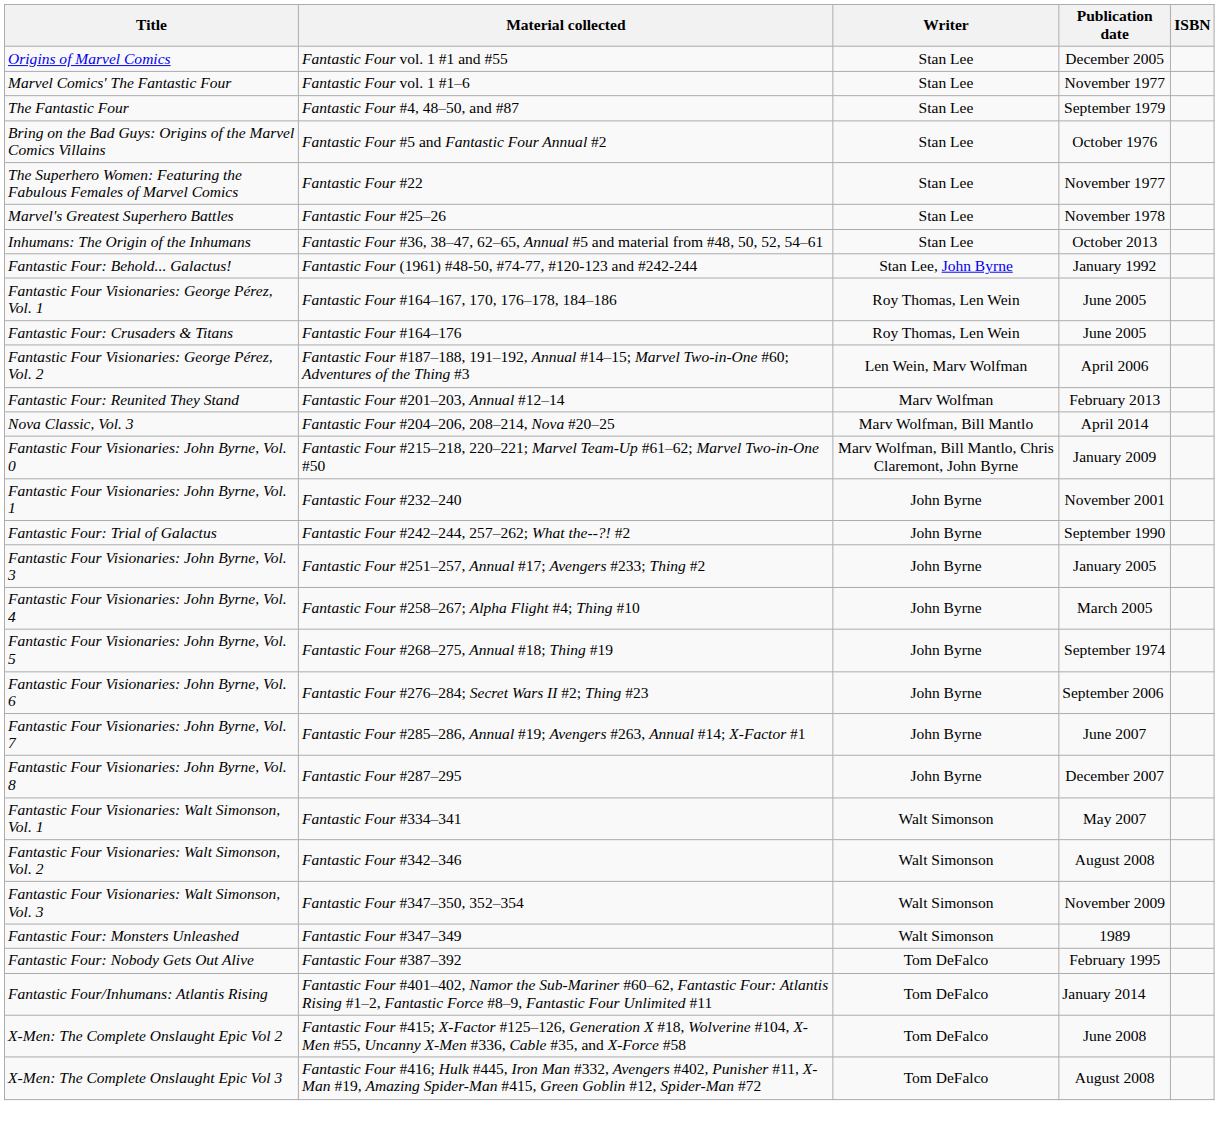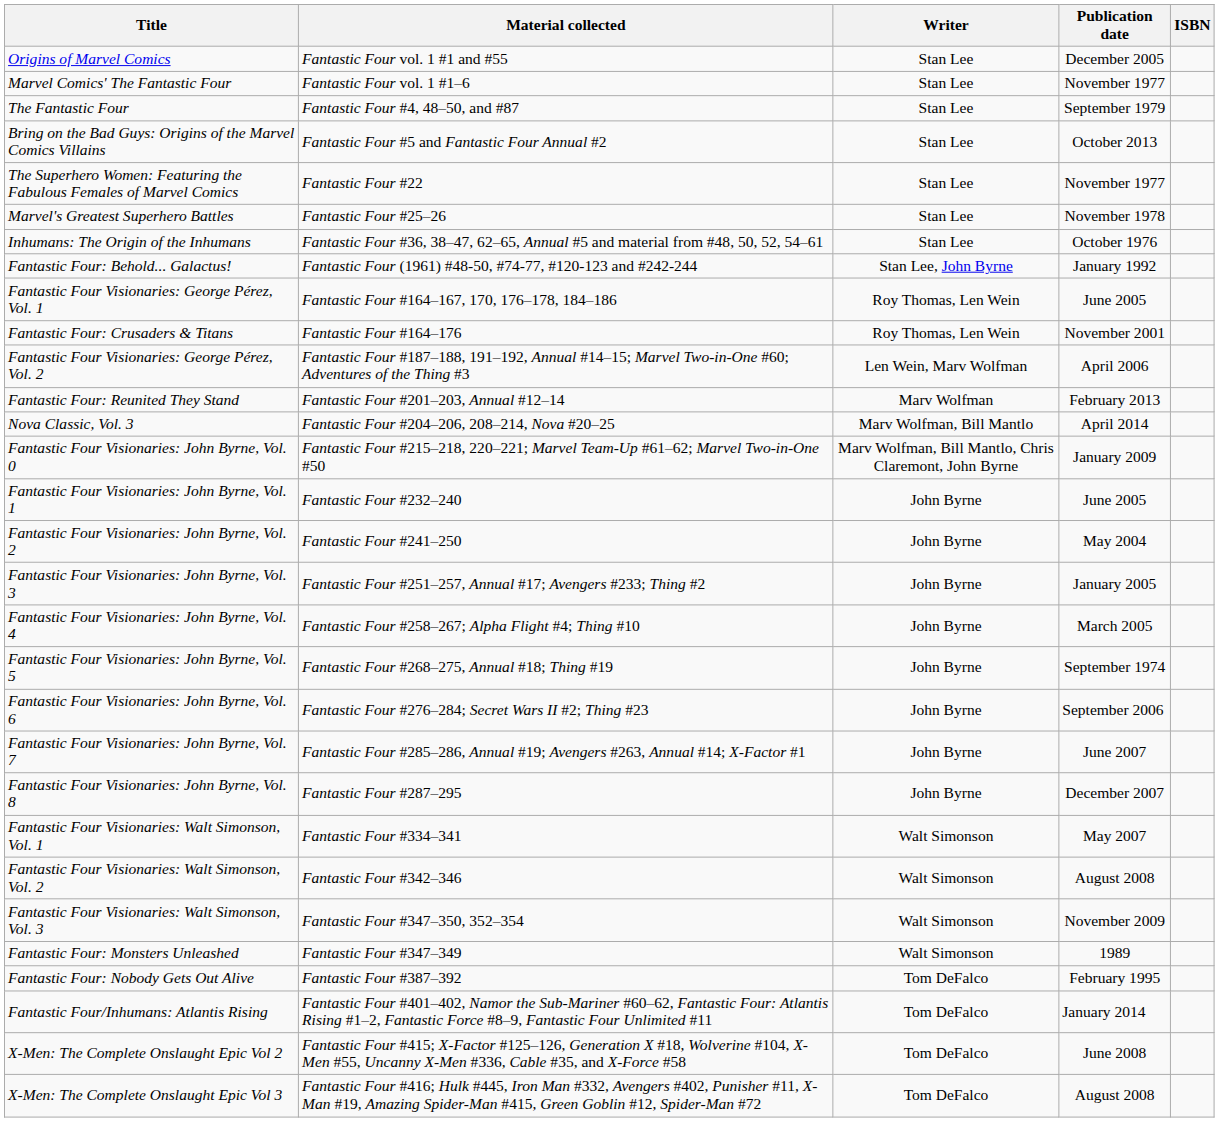 <table class="wikitable">
 <tr>
 <th>Title</th>
 <th>Material collected</th>
 <th>Writer</th>
 <th>Publication date</th>
 <th>ISBN</th>
 </tr>
 <tr>
 <td><em><a href='#'>Origins of Marvel Comics</a></em></td>
 <td><em>Fantastic Four</em> vol. 1 #1 and #55</td>
 <td align="center">Stan Lee</td>
 <td align="center">December 2005</td>
 <td style=white-space:nowrap></td>
 </tr>
 <tr>
 <td><em>Marvel Comics' The Fantastic Four</em></td>
 <td><em>Fantastic Four</em> vol. 1 #1–6</td>
 <td align="center">Stan Lee</td>
 <td align="center">November 1977</td>
 <td style=white-space:nowrap></td>
 </tr>
 <tr>
 <td><em>The Fantastic Four</em></td>
 <td><em>Fantastic Four</em> #4, 48–50, and #87</td>
 <td align="center">Stan Lee</td>
 <td align="center">September 1979</td>
 <td style=white-space:nowrap></td>
 </tr>
 <tr>
 <td><em>Bring on the Bad Guys: Origins of the Marvel Comics Villains</em></td>
 <td><em>Fantastic Four</em> #5 and <em>Fantastic Four Annual</em> #2</td>
 <td align="center">Stan Lee</td>
-<td align="center">October 1976</td>
+<td align="center">October 2013</td>
 <td style=white-space:nowrap></td>
 </tr>
 <tr>
 <td><em>The Superhero Women: Featuring the Fabulous Females of Marvel Comics</em></td>
 <td><em>Fantastic Four</em> #22</td>
 <td align="center">Stan Lee</td>
 <td align="center">November 1977</td>
 <td style=white-space:nowrap></td>
 </tr>
 <tr>
 <td><em>Marvel's Greatest Superhero Battles</em></td>
 <td><em>Fantastic Four</em> #25–26</td>
 <td align="center">Stan Lee</td>
 <td align="center">November 1978</td>
 <td style=white-space:nowrap></td>
 </tr>
 <tr>
 <td><em>Inhumans: The Origin of the Inhumans</em></td>
 <td><em>Fantastic Four</em> #36, 38–47, 62–65, <em>Annual</em> #5 and material from #48, 50, 52, 54–61</td>
 <td align="center">Stan Lee</td>
-<td align="center">October 2013</td>
+<td align="center">October 1976</td>
 <td style=white-space:nowrap></td>
 </tr>
 <tr>
 <td><em>Fantastic Four: Behold... Galactus!</em></td>
 <td><em>Fantastic Four</em> (1961) #48-50, #74-77, #120-123 and #242-244</td>
 <td align="center">Stan Lee, <a href='#'>John Byrne</a></td>
 <td align="center">January 1992</td>
 <td style=white-space:nowrap></td>
 </tr>
 <tr>
 <td><em>Fantastic Four Visionaries: George Pérez, Vol. 1</em></td>
 <td><em>Fantastic Four</em> #164–167, 170, 176–178, 184–186</td>
 <td align="center">Roy Thomas, Len Wein</td>
 <td align="center">June 2005</td>
 <td style=white-space:nowrap></td>
 </tr>
 <tr>
 <td><em>Fantastic Four: Crusaders & Titans</em></td>
 <td><em>Fantastic Four</em> #164–176</td>
 <td align="center">Roy Thomas, Len Wein</td>
-<td align="center">June 2005</td>
+<td align="center">November 2001</td>
 <td style=white-space:nowrap></td>
 </tr>
 <tr>
 <td><em>Fantastic Four Visionaries: George Pérez, Vol. 2</em></td>
 <td><em>Fantastic Four</em> #187–188, 191–192, <em>Annual</em> #14–15; <em>Marvel Two-in-One</em> #60; <em>Adventures of the Thing</em> #3</td>
 <td align="center">Len Wein, Marv Wolfman</td>
 <td align="center">April 2006</td>
 <td></td>
 </tr>
 <tr>
 <td><em>Fantastic Four: Reunited They Stand</em></td>
 <td><em>Fantastic Four</em> #201–203, <em>Annual</em> #12–14</td>
 <td align="center">Marv Wolfman</td>
 <td align="center">February 2013</td>
 <td></td>
 </tr>
 <tr>
 <td><em>Nova Classic, Vol. 3</em></td>
 <td><em>Fantastic Four</em> #204–206, 208–214, <em>Nova</em> #20–25</td>
 <td align="center">Marv Wolfman, Bill Mantlo</td>
 <td align="center">April 2014</td>
 <td></td>
 </tr>
 <tr>
 <td><em>Fantastic Four Visionaries: John Byrne, Vol. 0</em></td>
 <td><em>Fantastic Four</em> #215–218, 220–221; <em>Marvel Team-Up</em> #61–62; <em>Marvel Two-in-One</em> #50</td>
 <td align="center">Marv Wolfman, Bill Mantlo, Chris Claremont, John Byrne</td>
 <td align="center">January 2009</td>
 <td></td>
 </tr>
 <tr>
 <td><em>Fantastic Four Visionaries: John Byrne, Vol. 1</em></td>
 <td><em>Fantastic Four</em> #232–240</td>
 <td align="center">John Byrne</td>
-<td align="center">November 2001</td>
+<td align="center">June 2005</td>
 <td></td>
 </tr>
 <tr>
-<td><em>Fantastic Four: Trial of Galactus</em></td>
-<td><em>Fantastic Four</em> #242–244, 257–262; <em>What the--?!</em> #2</td>
+<td><em>Fantastic Four Visionaries: John Byrne, Vol. 2</em></td>
+<td><em>Fantastic Four</em> #241–250</td>
 <td align="center">John Byrne</td>
-<td align="center">September 1990</td>
+<td align="center">May 2004</td>
 <td></td>
 </tr>
 <tr>
 <td><em>Fantastic Four Visionaries: John Byrne, Vol. 3</em></td>
 <td><em>Fantastic Four</em> #251–257, <em>Annual</em> #17; <em>Avengers</em> #233; <em>Thing</em> #2</td>
 <td align="center">John Byrne</td>
 <td align="center">January 2005</td>
 <td></td>
 </tr>
 <tr>
 <td><em>Fantastic Four Visionaries: John Byrne, Vol. 4</em></td>
 <td><em>Fantastic Four</em> #258–267; <em>Alpha Flight</em> #4; <em>Thing</em> #10</td>
 <td align="center">John Byrne</td>
 <td align="center">March 2005</td>
 <td></td>
 </tr>
 <tr>
 <td><em>Fantastic Four Visionaries: John Byrne, Vol. 5</em></td>
 <td><em>Fantastic Four</em> #268–275, <em>Annual</em> #18; <em>Thing</em> #19</td>
 <td align="center">John Byrne</td>
 <td align="center">September 1974</td>
 <td></td>
 </tr>
 <tr>
 <td><em>Fantastic Four Visionaries: John Byrne, Vol. 6</em></td>
 <td><em>Fantastic Four</em> #276–284; <em>Secret Wars II</em> #2; <em>Thing</em> #23</td>
 <td align="center">John Byrne</td>
 <td style=white-space:nowrap>September 2006</td>
 <td></td>
 </tr>
 <tr>
 <td><em>Fantastic Four Visionaries: John Byrne, Vol. 7</em></td>
 <td><em>Fantastic Four</em> #285–286, <em>Annual</em> #19; <em>Avengers</em> #263, <em>Annual</em> #14; <em>X-Factor</em> #1</td>
 <td align="center">John Byrne</td>
 <td align="center">June 2007</td>
 <td></td>
 </tr>
 <tr>
 <td><em>Fantastic Four Visionaries: John Byrne, Vol. 8</em></td>
 <td><em>Fantastic Four</em> #287–295</td>
 <td align="center">John Byrne</td>
 <td align="center">December 2007</td>
 <td></td>
 </tr>
 <tr>
 <td><em>Fantastic Four Visionaries: Walt Simonson, Vol. 1</em></td>
 <td><em>Fantastic Four</em> #334–341</td>
 <td align="center">Walt Simonson</td>
 <td align="center">May 2007</td>
 <td></td>
 </tr>
 <tr>
 <td><em>Fantastic Four Visionaries: Walt Simonson, Vol. 2</em></td>
 <td><em>Fantastic Four</em> #342–346</td>
 <td align="center">Walt Simonson</td>
 <td align="center">August 2008</td>
 <td></td>
 </tr>
 <tr>
 <td><em>Fantastic Four Visionaries: Walt Simonson, Vol. 3</em></td>
 <td><em>Fantastic Four</em> #347–350, 352–354</td>
 <td align="center">Walt Simonson</td>
 <td align="center">November 2009</td>
 <td></td>
 </tr>
 <tr>
 <td><em>Fantastic Four: Monsters Unleashed</em></td>
 <td><em>Fantastic Four</em> #347–349</td>
 <td align="center">Walt Simonson</td>
 <td align="center">1989</td>
 <td></td>
 </tr>
 <tr>
 <td><em>Fantastic Four: Nobody Gets Out Alive</em></td>
 <td><em>Fantastic Four</em> #387–392</td>
 <td align="center">Tom DeFalco</td>
 <td align="center">February 1995</td>
 <td></td>
 </tr>
 <tr>
 <td><em>Fantastic Four/Inhumans: Atlantis Rising</em></td>
 <td><em>Fantastic Four</em> #401–402, <em>Namor the Sub-Mariner</em> #60–62, <em>Fantastic Four: Atlantis Rising</em> #1–2, <em>Fantastic Force</em> #8–9,  <em>Fantastic Four Unlimited</em> #11</td>
 <td align="center">Tom DeFalco</td>
 <td>January  2014</td>
 <td></td>
 </tr>
 <tr>
 <td><em>X-Men: The Complete Onslaught Epic Vol 2</em></td>
 <td><em>Fantastic Four</em> #415; <em>X-Factor</em> #125–126, <em>Generation X</em> #18, <em>Wolverine</em> #104, <em>X-Men</em> #55, <em>Uncanny X-Men</em> #336, <em>Cable</em> #35, and <em>X-Force</em> #58</td>
 <td align="center">Tom DeFalco</td>
 <td align="center">June 2008</td>
 <td></td>
 </tr>
 <tr>
 <td><em>X-Men: The Complete Onslaught Epic Vol 3</em></td>
 <td><em>Fantastic Four</em> #416; <em>Hulk</em> #445, <em>Iron Man</em> #332, <em>Avengers</em> #402, <em>Punisher</em> #11, <em>X-Man</em> #19, <em>Amazing Spider-Man</em> #415, <em>Green Goblin</em> #12, <em>Spider-Man</em> #72</td>
 <td align="center">Tom DeFalco</td>
 <td align="center">August 2008</td>
 <td></td>
 </tr>
 </table>
